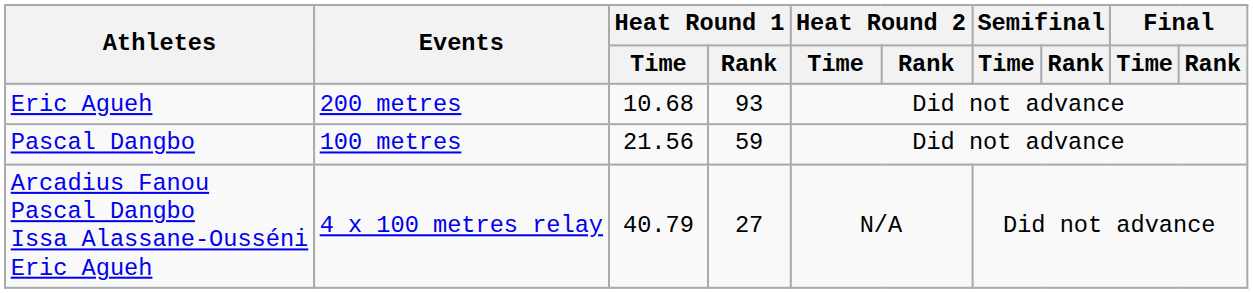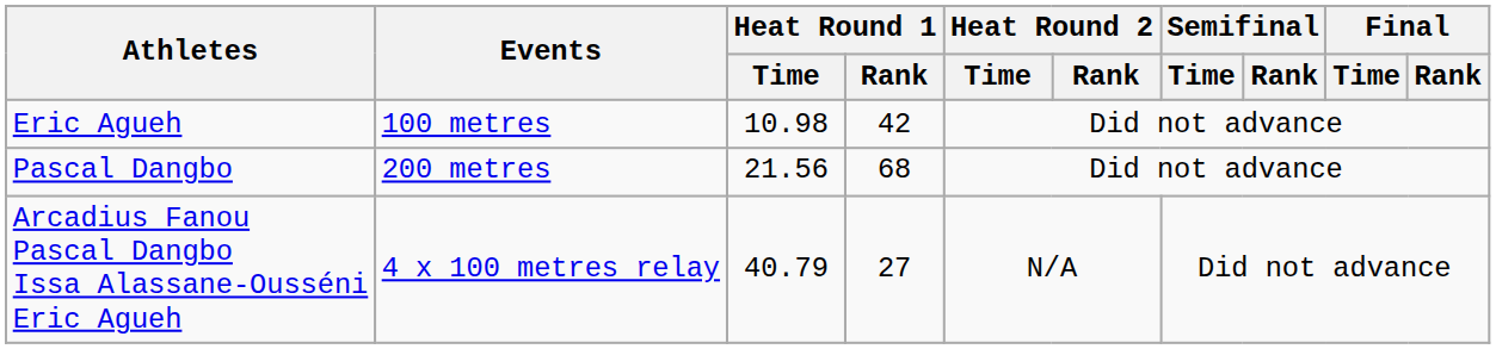 <table class=wikitable style=font-size:90%>
 <tr>
 <th rowspan=2>Athletes</th>
 <th rowspan=2>Events</th>
 <th colspan=2>Heat Round 1</th>
 <th colspan=2>Heat Round 2</th>
 <th colspan=2>Semifinal</th>
 <th colspan=2>Final</th>
 </tr>
 <tr>
 <th>Time</th>
 <th>Rank</th>
 <th>Time</th>
 <th>Rank</th>
 <th>Time</th>
 <th>Rank</th>
 <th>Time</th>
 <th>Rank</th>
 </tr>
 <tr>
 <td><a href='#'>Eric Agueh</a></td>
-<td><a href='#'>200 metres</a></td>
-<td align=center>10.68</td>
-<td align=center>93</td>
+<td><a href='#'>100 metres</a></td>
+<td align=center>10.98</td>
+<td align=center>42</td>
 <td colspan=6 align=center>Did not advance</td>
 </tr>
 <tr>
 <td><a href='#'>Pascal Dangbo</a></td>
-<td><a href='#'>100 metres</a></td>
+<td><a href='#'>200 metres</a></td>
 <td align=center>21.56</td>
-<td align=center>59</td>
+<td align=center>68</td>
 <td colspan=6 align=center>Did not advance</td>
 </tr>
 <tr>
 <td><a href='#'>Arcadius Fanou</a><br><a href='#'>Pascal Dangbo</a><br><a href='#'>Issa Alassane-Ousséni</a><br><a href='#'>Eric Agueh</a></td>
 <td><a href='#'>4 x 100 metres relay</a></td>
 <td align=center>40.79</td>
 <td align=center>27</td>
 <td colspan=2 align=center>N/A</td>
 <td colspan=4 align=center>Did not advance</td>
 </tr>
 </table>
